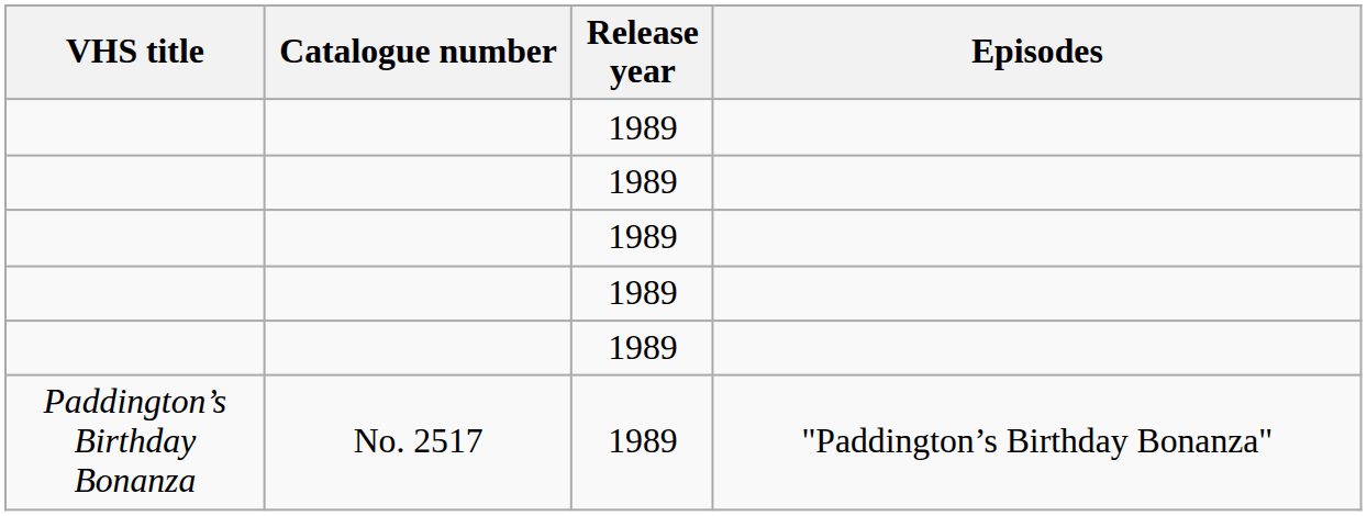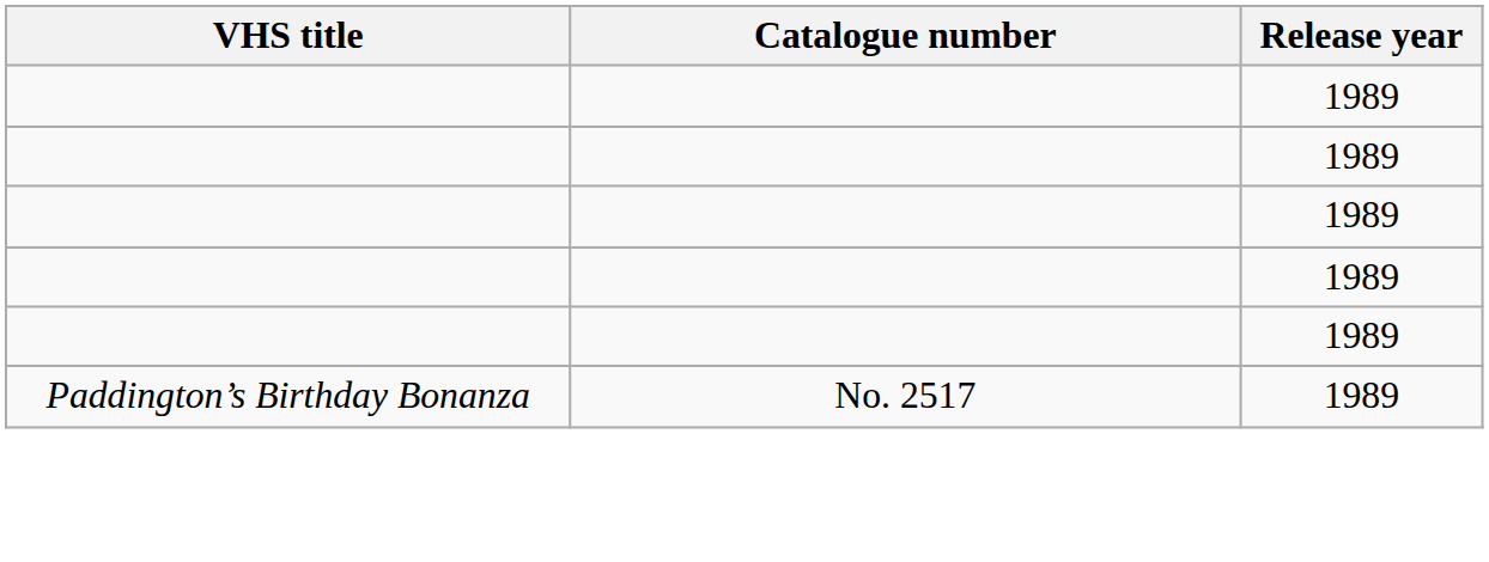 <table class="wikitable" style="text-align:center; width:100%;">
 <tr>
 <th style="width:16%;">VHS title</th>
 <th style="width:19%;">Catalogue number</th>
 <th style="width:05%;">Release year</th>
-<th style="width:40%;">Episodes</th>
 </tr>
 <tr>
 <td></td>
 <td></td>
 <td>1989</td>
-<td></td>
 </tr>
 <tr>
 <td></td>
 <td></td>
 <td>1989</td>
-<td></td>
 </tr>
 <tr>
 <td></td>
 <td></td>
 <td>1989</td>
-<td></td>
 </tr>
 <tr>
 <td></td>
 <td></td>
 <td>1989</td>
-<td></td>
 </tr>
 <tr>
 <td></td>
 <td></td>
 <td>1989</td>
-<td></td>
 </tr>
 <tr>
 <td><em>Paddington’s Birthday Bonanza</em></td>
 <td>No. 2517</td>
 <td>1989</td>
-<td>"Paddington’s Birthday Bonanza"</td>
 </tr>
 </table>
